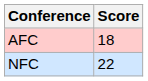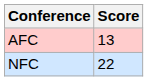 <table class="wikitable">
 <tr>
 <th>Conference</th>
 <th>Score</th>
 </tr>
 <tr>
 <td style="background:#FFCCCC">AFC</td>
-<td style="background:#FFCCCC">18</td>
+<td style="background:#FFCCCC">13</td>
 </tr>
 <tr>
 <td style="background:#D0E7FF">NFC</td>
 <td style="background:#D0E7FF">22</td>
 </tr>
 </table>
